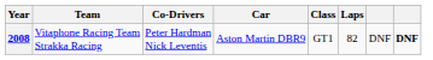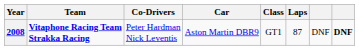 <table class="wikitable" style="text-align:center; font-size:90%">
 <tr>
 <th>Year</th>
 <th>Team</th>
 <th>Co-Drivers</th>
 <th>Car</th>
 <th>Class</th>
 <th>Laps</th>
 <th></th>
 <th></th>
 </tr>
 <tr>
 <th><a href='#'>2008</a></th>
-<td align="left" nowrap> <a href='#'>Vitaphone Racing Team</a><br> <a href='#'>Strakka Racing</a></td>
+<td align="left" nowrap><strong> <a href='#'>Vitaphone Racing Team</a><br> <a href='#'>Strakka Racing</a></strong></td>
 <td align="left" nowrap> <a href='#'>Peter Hardman</a><br> <a href='#'>Nick Leventis</a></td>
 <td align="left" nowrap><a href='#'>Aston Martin DBR9</a></td>
 <td>GT1</td>
-<td>82</td>
+<td>87</td>
 <td>DNF</td>
 <td><strong>DNF</strong></td>
 </tr>
 </table>
